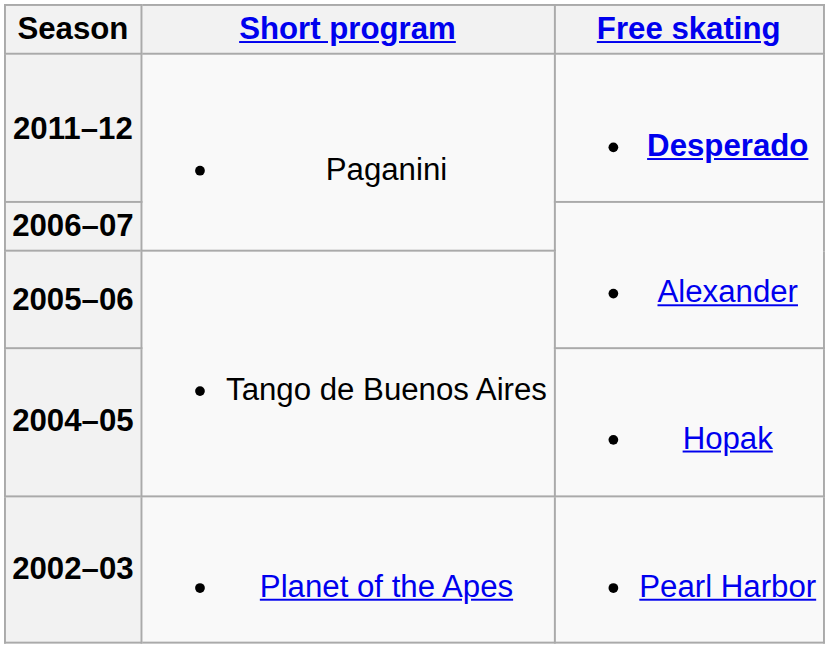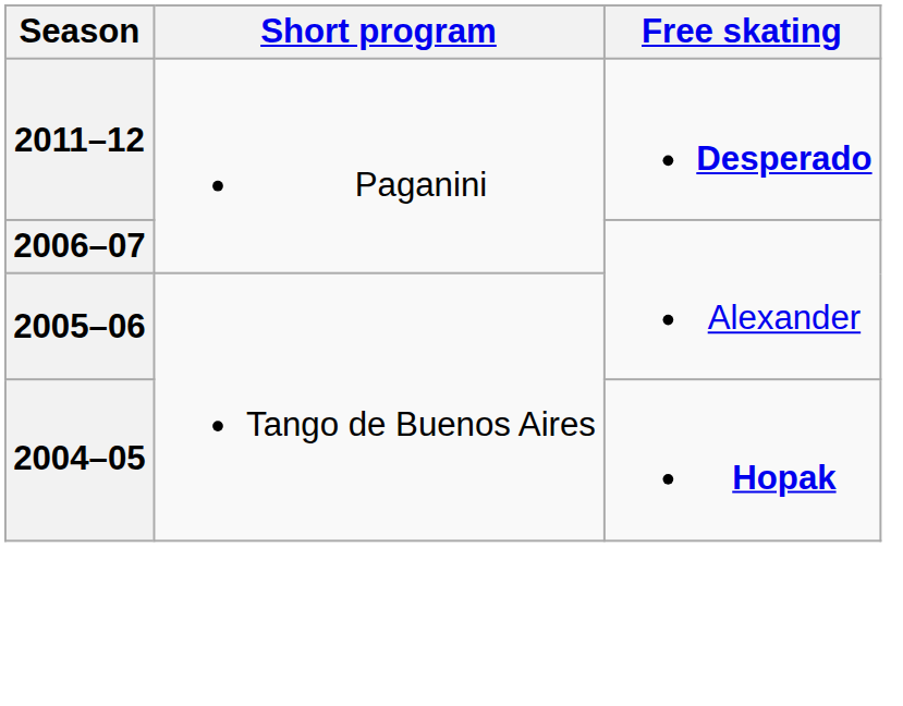 <table class="wikitable" style="text-align:center">
 <tr>
 <th>Season</th>
 <th><a href='#'>Short program</a></th>
 <th><a href='#'>Free skating</a></th>
 </tr>
 <tr>
 <th>2011–12 <br> </th>
 <td rowspan="2"><br><ul><li>Paganini <br></li></ul></td>
 <td><strong><br><ul><li><a href='#'>Desperado</a></li></ul></strong></td>
 </tr>
 <tr>
 <th>2006–07 <br> </th>
 <td rowspan="2"><br><ul><li><a href='#'>Alexander</a> <br></li></ul></td>
 </tr>
 <tr>
 <th>2005–06 <br> </th>
 <td rowspan="2"><br><ul><li>Tango de Buenos Aires</li></ul></td>
 </tr>
 <tr>
 <th>2004–05 <br> </th>
-<td><br><ul><li><a href='#'>Hopak</a></li></ul></td>
-</tr>
-<tr>
-<th>2002–03 <br> </th>
-<td><br><ul><li><a href='#'>Planet of the Apes</a> <br></li></ul></td>
-<td><br><ul><li><a href='#'>Pearl Harbor</a> <br></li></ul></td>
+<td><strong><br><ul><li><a href='#'>Hopak</a></li></ul></strong></td>
 </tr>
 </table>
